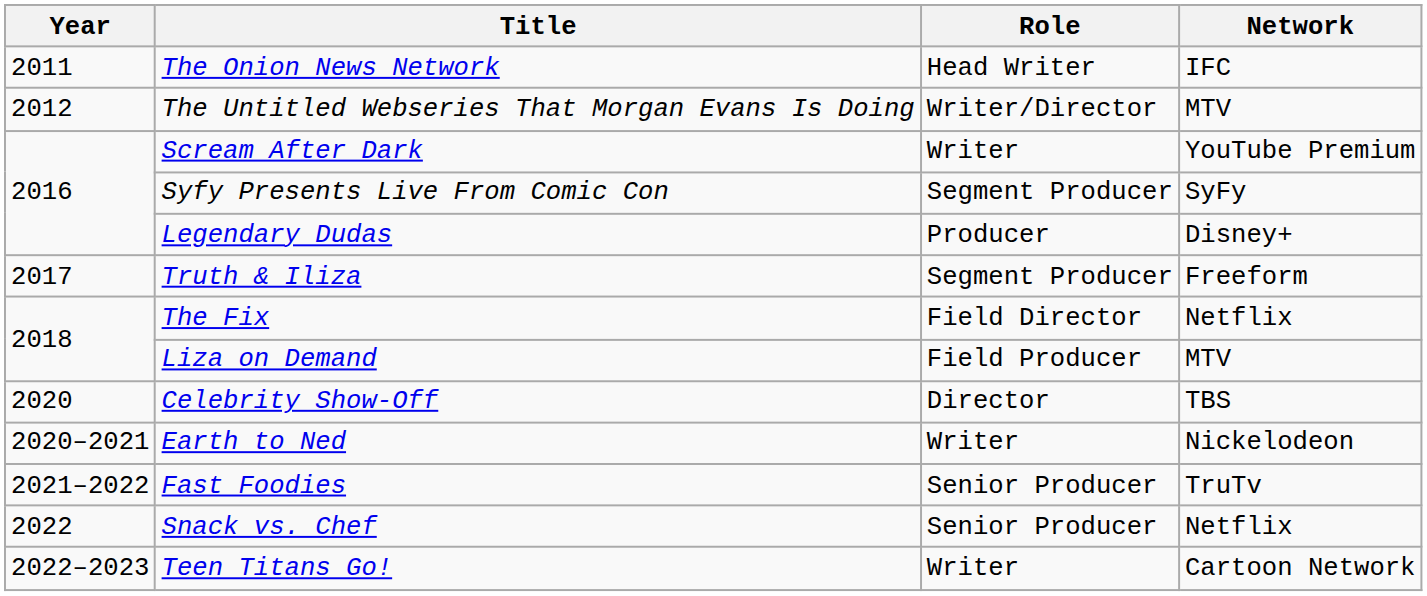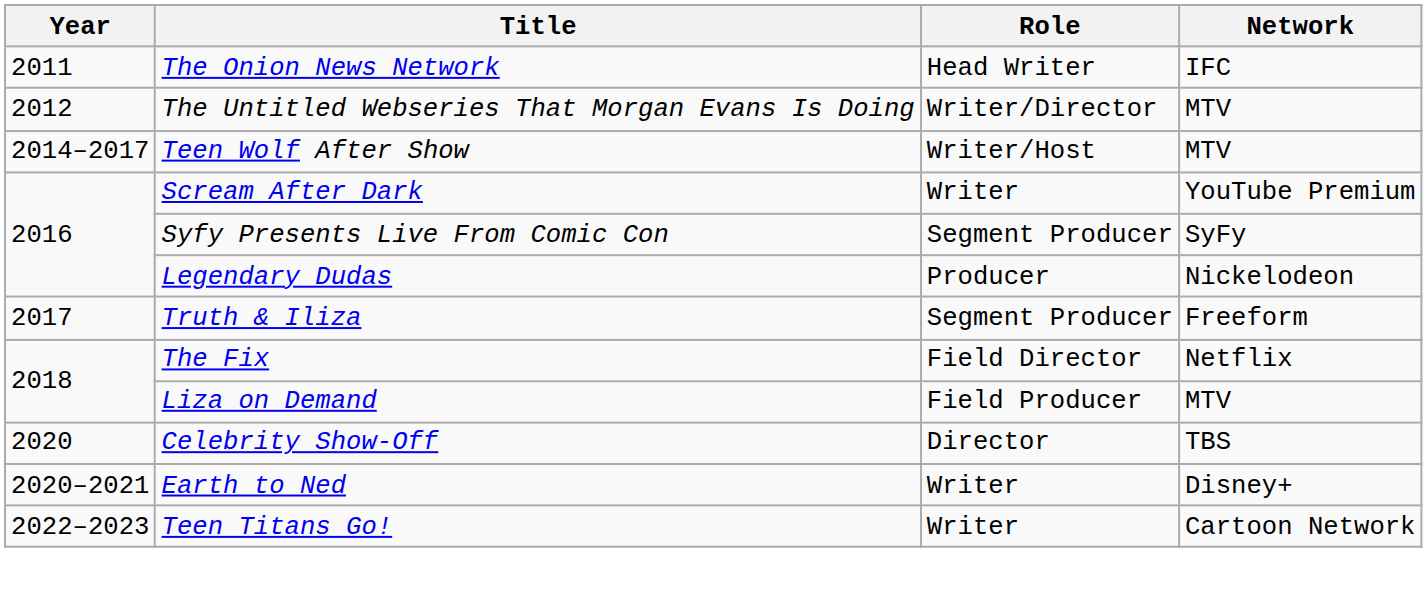 <table class="wikitable sortable">
 <tr>
 <th>Year</th>
 <th>Title</th>
 <th>Role</th>
 <th>Network</th>
 </tr>
 <tr>
 <td>2011</td>
 <td><em><a href='#'>The Onion News Network</a></em></td>
 <td>Head Writer</td>
 <td>IFC</td>
 </tr>
 <tr>
 <td>2012</td>
 <td><em>The Untitled Webseries That Morgan Evans Is Doing</em></td>
 <td>Writer/Director</td>
 <td>MTV</td>
 </tr>
 <tr>
+<td>2014–2017</td>
+<td><em><a href='#'>Teen Wolf</a> After Show</em></td>
+<td>Writer/Host</td>
+<td>MTV</td>
+</tr>
+<tr>
 <td rowspan="3">2016</td>
 <td><em><a href='#'>Scream After Dark</a></em></td>
 <td>Writer</td>
 <td>YouTube Premium</td>
 </tr>
 <tr>
 <td><em>Syfy Presents Live From Comic Con</em></td>
 <td>Segment Producer</td>
 <td>SyFy</td>
 </tr>
 <tr>
 <td><em><a href='#'>Legendary Dudas</a></em></td>
 <td>Producer</td>
-<td>Disney+</td>
+<td>Nickelodeon</td>
 </tr>
 <tr>
 <td>2017</td>
 <td><em><a href='#'>Truth & Iliza</a></em></td>
 <td>Segment Producer</td>
 <td>Freeform</td>
 </tr>
 <tr>
 <td rowspan="2">2018</td>
 <td><em><a href='#'>The Fix</a></em></td>
 <td>Field Director</td>
 <td>Netflix</td>
 </tr>
 <tr>
 <td><em><a href='#'>Liza on Demand</a></em></td>
 <td>Field Producer</td>
 <td>MTV</td>
 </tr>
 <tr>
 <td>2020</td>
 <td><em><a href='#'>Celebrity Show-Off</a></em></td>
 <td>Director</td>
 <td>TBS</td>
 </tr>
 <tr>
 <td>2020–2021</td>
 <td><em><a href='#'>Earth to Ned</a></em></td>
 <td>Writer</td>
-<td>Nickelodeon</td>
-</tr>
-<tr>
-<td>2021–2022</td>
-<td><em><a href='#'>Fast Foodies</a></em></td>
-<td>Senior Producer</td>
-<td>TruTv</td>
-</tr>
-<tr>
-<td>2022</td>
-<td><em><a href='#'>Snack vs. Chef</a></em></td>
-<td>Senior Producer</td>
-<td>Netflix</td>
+<td>Disney+</td>
 </tr>
 <tr>
 <td>2022–2023</td>
 <td><em><a href='#'>Teen Titans Go!</a></em></td>
 <td>Writer</td>
 <td>Cartoon Network</td>
 </tr>
 </table>
